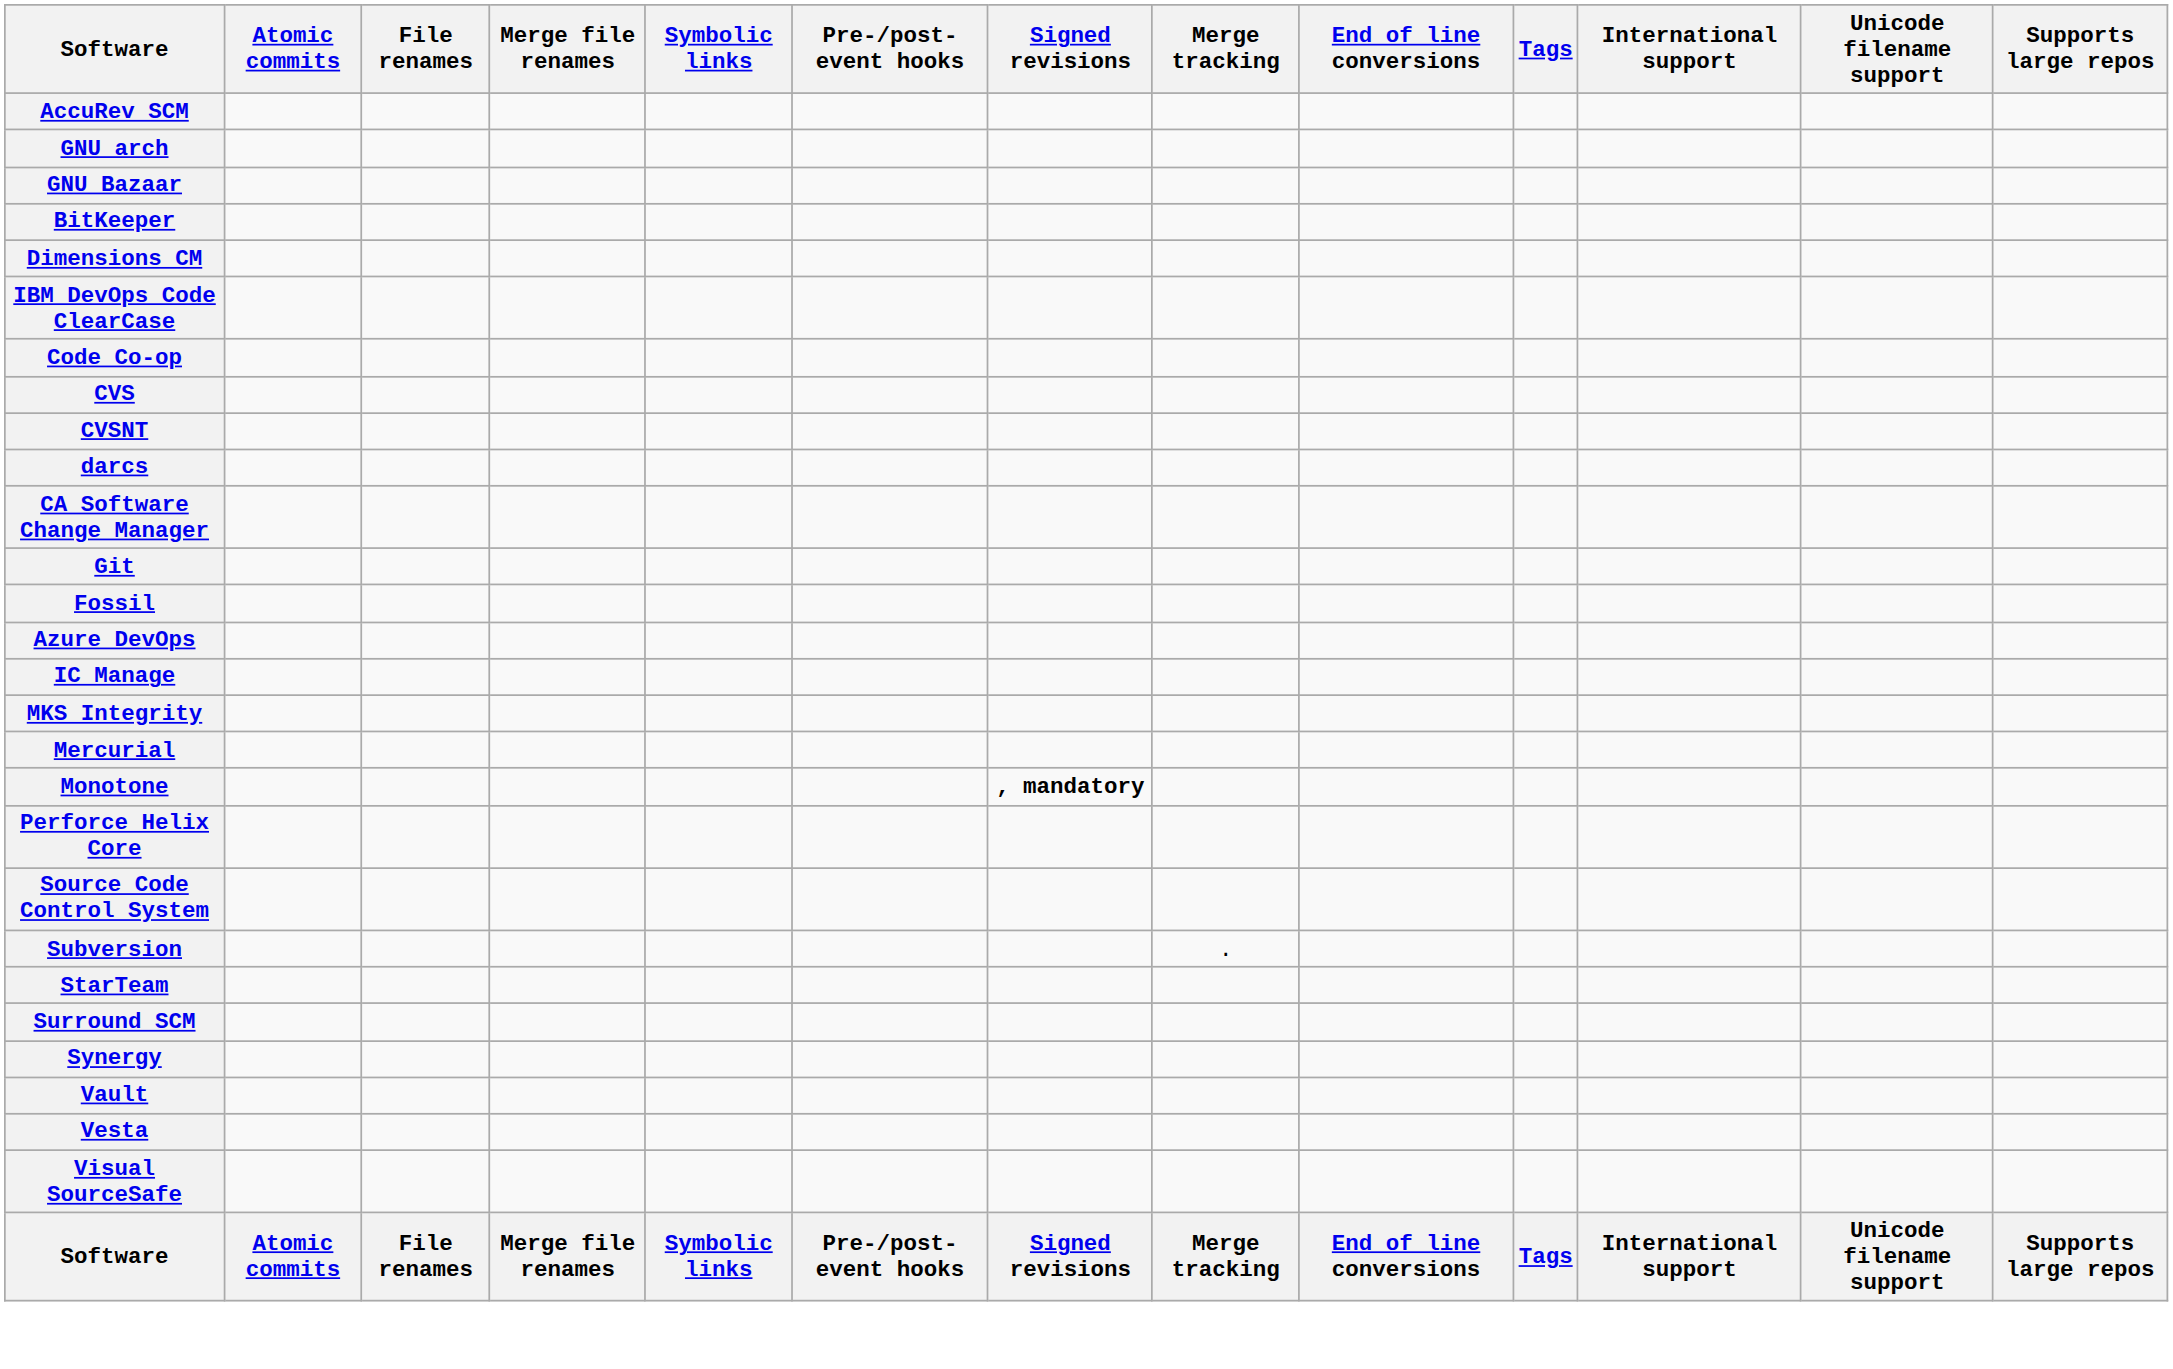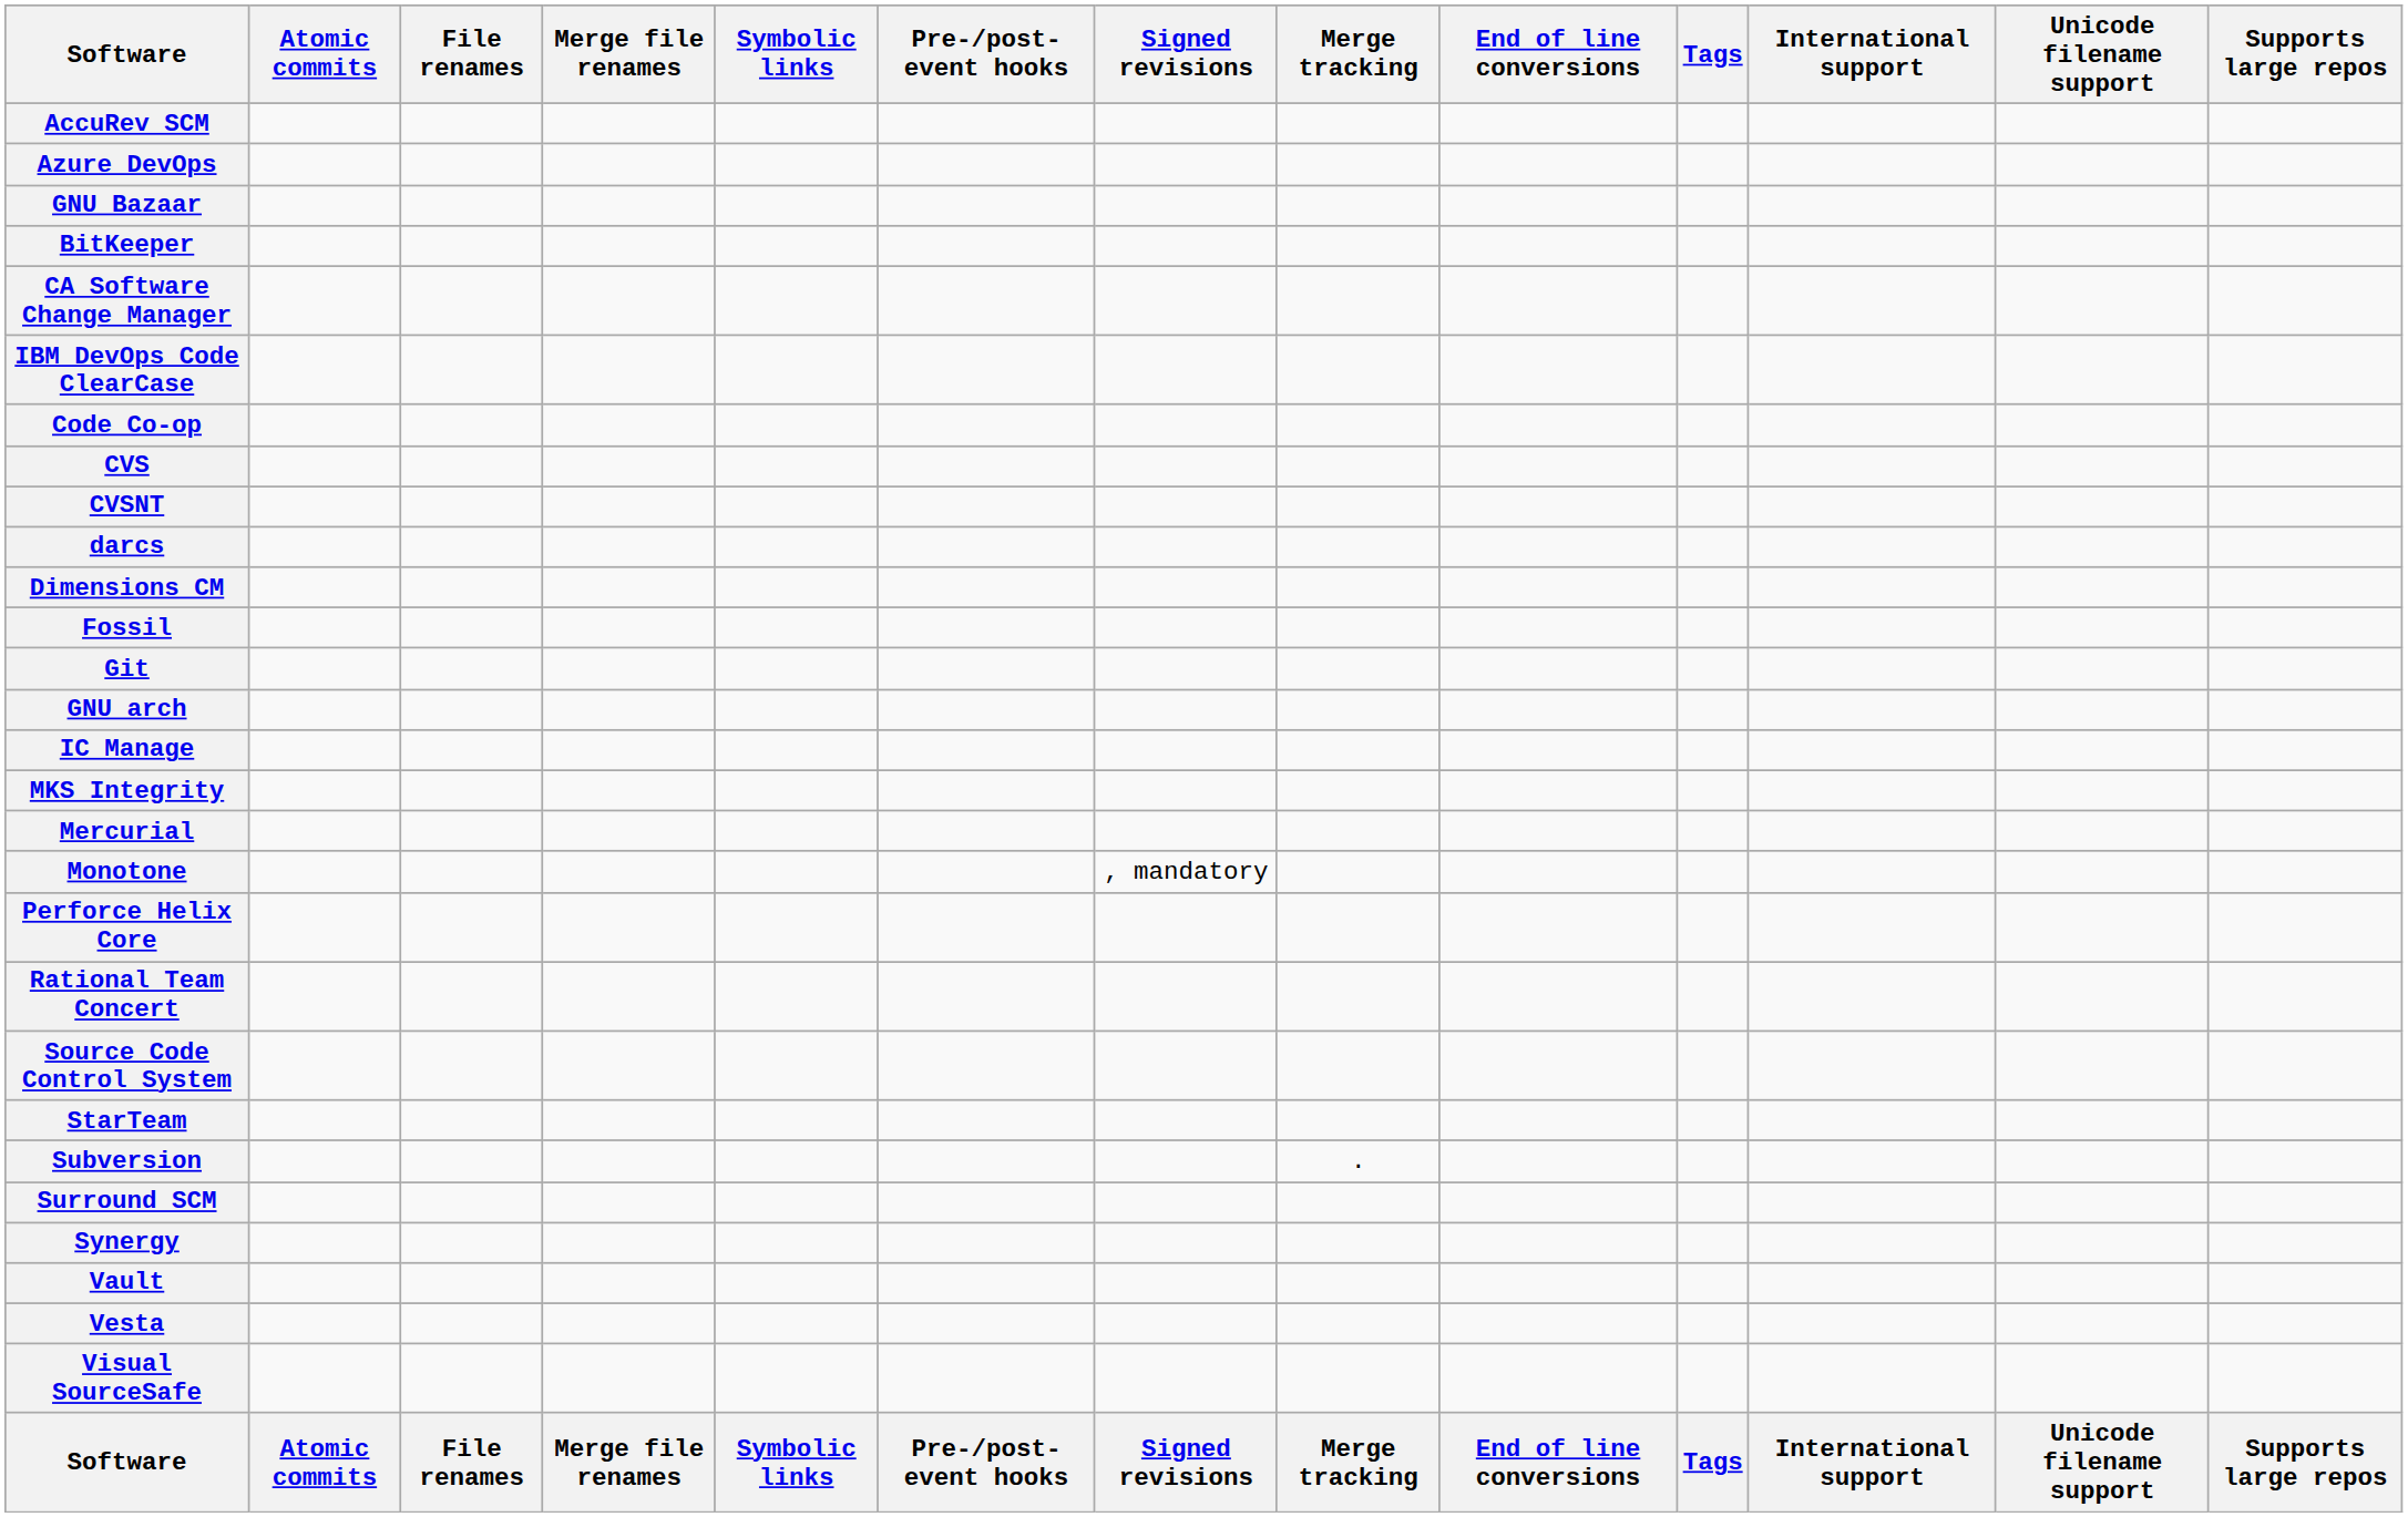 <table class="wikitable sortable sort-under" style="text-align: center; width: auto;">
 <tr>
 <th>Software</th>
 <th><a href='#'>Atomic commits</a></th>
 <th>File renames</th>
 <th>Merge file renames</th>
 <th><a href='#'>Symbolic links</a></th>
 <th>Pre-/post-event hooks</th>
 <th><a href='#'>Signed</a> revisions</th>
 <th>Merge tracking</th>
 <th><a href='#'>End of line</a> conversions</th>
 <th><a href='#'>Tags</a></th>
 <th>International support</th>
 <th>Unicode filename support</th>
 <th>Supports large repos</th>
 </tr>
 <tr>
 <th><a href='#'>AccuRev SCM</a></th>
 <td></td>
 <td></td>
 <td></td>
 <td></td>
 <td></td>
 <td></td>
 <td></td>
 <td></td>
 <td></td>
 <td></td>
 <td></td>
 <td></td>
 </tr>
 <tr>
-<th><a href='#'>GNU arch</a></th>
+<th><a href='#'>Azure DevOps</a></th>
 <td></td>
 <td></td>
 <td></td>
 <td></td>
 <td></td>
 <td></td>
 <td></td>
 <td></td>
 <td></td>
 <td></td>
 <td></td>
 <td></td>
 </tr>
 <tr>
 <th><a href='#'>GNU Bazaar</a></th>
 <td></td>
 <td></td>
 <td></td>
 <td></td>
 <td></td>
 <td></td>
 <td></td>
 <td></td>
 <td></td>
 <td></td>
 <td></td>
 <td></td>
 </tr>
 <tr>
 <th><a href='#'>BitKeeper</a></th>
 <td></td>
 <td></td>
 <td></td>
 <td></td>
 <td></td>
 <td></td>
 <td></td>
 <td></td>
 <td></td>
 <td></td>
 <td></td>
 <td></td>
 </tr>
 <tr>
-<th><a href='#'>Dimensions CM</a></th>
+<th><a href='#'>CA Software Change Manager</a></th>
 <td></td>
 <td></td>
 <td></td>
 <td></td>
 <td></td>
 <td></td>
 <td></td>
 <td></td>
-<td> </td>
-<td> </td>
+<td></td>
+<td></td>
 <td></td>
 <td></td>
 </tr>
 <tr>
 <th><a href='#'>IBM DevOps Code ClearCase</a></th>
 <td></td>
 <td></td>
 <td></td>
 <td></td>
 <td></td>
 <td></td>
 <td></td>
 <td></td>
 <td></td>
 <td></td>
 <td></td>
 <td></td>
 </tr>
 <tr>
 <th><a href='#'>Code Co-op</a></th>
 <td></td>
 <td></td>
 <td></td>
 <td></td>
 <td></td>
 <td></td>
 <td></td>
 <td></td>
 <td></td>
 <td></td>
 <td></td>
 <td></td>
 </tr>
 <tr>
 <th><a href='#'>CVS</a></th>
 <td></td>
 <td></td>
 <td></td>
 <td></td>
 <td></td>
 <td></td>
 <td></td>
 <td></td>
 <td></td>
 <td></td>
 <td></td>
 <td></td>
 </tr>
 <tr>
 <th><a href='#'>CVSNT</a></th>
 <td></td>
 <td></td>
 <td></td>
 <td></td>
 <td></td>
 <td></td>
 <td></td>
 <td></td>
 <td></td>
 <td></td>
 <td></td>
 <td></td>
 </tr>
 <tr>
 <th><a href='#'>darcs</a></th>
 <td></td>
 <td></td>
 <td></td>
 <td></td>
 <td></td>
 <td></td>
 <td></td>
 <td></td>
 <td></td>
 <td></td>
 <td></td>
 <td></td>
 </tr>
 <tr>
-<th><a href='#'>CA Software Change Manager</a></th>
+<th><a href='#'>Dimensions CM</a></th>
+<td></td>
+<td></td>
+<td></td>
+<td></td>
+<td></td>
+<td></td>
+<td></td>
+<td></td>
+<td> </td>
+<td> </td>
+<td></td>
+<td></td>
+</tr>
+<tr>
+<th><a href='#'>Fossil</a></th>
 <td></td>
 <td></td>
 <td></td>
 <td></td>
 <td></td>
 <td></td>
 <td></td>
 <td></td>
 <td></td>
 <td></td>
 <td></td>
 <td></td>
 </tr>
 <tr>
 <th><a href='#'>Git</a></th>
 <td></td>
 <td></td>
 <td></td>
 <td></td>
 <td></td>
 <td></td>
 <td></td>
 <td></td>
 <td></td>
 <td></td>
 <td></td>
 <td></td>
 </tr>
 <tr>
-<th><a href='#'>Fossil</a></th>
-<td></td>
-<td></td>
-<td></td>
-<td></td>
-<td></td>
-<td></td>
-<td></td>
-<td></td>
-<td></td>
-<td></td>
-<td></td>
-<td></td>
-</tr>
-<tr>
-<th><a href='#'>Azure DevOps</a></th>
+<th><a href='#'>GNU arch</a></th>
 <td></td>
 <td></td>
 <td></td>
 <td></td>
 <td></td>
 <td></td>
 <td></td>
 <td></td>
 <td></td>
 <td></td>
 <td></td>
 <td></td>
 </tr>
 <tr>
 <th><a href='#'>IC Manage</a></th>
 <td></td>
 <td></td>
 <td></td>
 <td></td>
 <td></td>
 <td></td>
 <td></td>
 <td></td>
 <td></td>
 <td></td>
 <td></td>
 <td></td>
 </tr>
 <tr>
 <th><a href='#'>MKS Integrity</a></th>
 <td></td>
 <td></td>
 <td></td>
 <td></td>
 <td></td>
 <td></td>
 <td></td>
 <td></td>
 <td></td>
 <td></td>
 <td></td>
 <td></td>
 </tr>
 <tr>
 <th><a href='#'>Mercurial</a></th>
 <td></td>
 <td></td>
 <td></td>
 <td></td>
 <td></td>
 <td></td>
 <td></td>
 <td></td>
 <td></td>
 <td></td>
 <td></td>
 <td></td>
 </tr>
 <tr>
 <th><a href='#'>Monotone</a></th>
 <td></td>
 <td></td>
 <td></td>
 <td></td>
 <td></td>
-<td><strong>, mandatory</strong></td>
+<td>, mandatory</td>
 <td></td>
 <td></td>
 <td></td>
 <td></td>
 <td></td>
 <td></td>
 </tr>
 <tr>
 <th><a href='#'>Perforce Helix Core</a></th>
+<td></td>
+<td></td>
+<td></td>
+<td></td>
+<td></td>
+<td></td>
+<td></td>
+<td></td>
+<td></td>
+<td></td>
+<td></td>
+<td></td>
+</tr>
+<tr>
+<th><a href='#'>Rational Team Concert</a></th>
 <td></td>
 <td></td>
 <td></td>
 <td></td>
 <td></td>
 <td></td>
 <td></td>
 <td></td>
 <td></td>
 <td></td>
 <td></td>
 <td></td>
 </tr>
 <tr>
 <th><a href='#'>Source Code Control System</a></th>
 <td></td>
 <td></td>
 <td></td>
 <td></td>
 <td></td>
 <td></td>
 <td></td>
 <td></td>
 <td></td>
 <td></td>
 <td></td>
 <td></td>
 </tr>
 <tr>
+<th><a href='#'>StarTeam</a></th>
+<td></td>
+<td></td>
+<td></td>
+<td></td>
+<td></td>
+<td></td>
+<td></td>
+<td></td>
+<td></td>
+<td></td>
+<td></td>
+<td></td>
+</tr>
+<tr>
 <th><a href='#'>Subversion</a></th>
 <td></td>
 <td></td>
 <td></td>
 <td></td>
 <td></td>
 <td></td>
 <td>.</td>
-<td></td>
-<td></td>
-<td></td>
-<td></td>
-<td></td>
-</tr>
-<tr>
-<th><a href='#'>StarTeam</a></th>
-<td></td>
-<td></td>
-<td></td>
-<td></td>
-<td></td>
-<td></td>
-<td></td>
 <td></td>
 <td></td>
 <td></td>
 <td></td>
 <td></td>
 </tr>
 <tr>
 <th><a href='#'>Surround SCM</a></th>
 <td></td>
 <td></td>
 <td></td>
 <td></td>
 <td></td>
 <td></td>
 <td></td>
 <td></td>
 <td></td>
 <td></td>
 <td></td>
 <td></td>
 </tr>
 <tr>
 <th><a href='#'>Synergy</a></th>
 <td></td>
 <td></td>
 <td></td>
 <td></td>
 <td></td>
 <td></td>
 <td></td>
 <td></td>
 <td></td>
 <td></td>
 <td></td>
 <td></td>
 </tr>
 <tr>
 <th><a href='#'>Vault</a></th>
 <td></td>
 <td></td>
 <td></td>
 <td></td>
 <td></td>
 <td></td>
 <td></td>
 <td></td>
 <td></td>
 <td></td>
 <td></td>
 <td></td>
 </tr>
 <tr>
 <th><a href='#'>Vesta</a></th>
 <td></td>
 <td></td>
 <td></td>
 <td></td>
 <td></td>
 <td></td>
 <td></td>
 <td></td>
 <td></td>
 <td></td>
 <td></td>
 <td></td>
 </tr>
 <tr>
 <th><a href='#'>Visual SourceSafe</a></th>
 <td></td>
 <td></td>
 <td></td>
 <td></td>
 <td></td>
 <td></td>
 <td></td>
 <td></td>
 <td></td>
 <td></td>
 <td></td>
 <td></td>
 </tr>
 <tr class="sortbottom">
 <th>Software</th>
 <th><a href='#'>Atomic commits</a></th>
 <th>File renames</th>
 <th>Merge file renames</th>
 <th><a href='#'>Symbolic links</a></th>
 <th>Pre-/post-event hooks</th>
 <th><a href='#'>Signed</a> revisions</th>
 <th>Merge tracking</th>
 <th><a href='#'>End of line</a> conversions</th>
 <th><a href='#'>Tags</a></th>
 <th>International support</th>
 <th>Unicode filename support</th>
 <th>Supports large repos</th>
 </tr>
 </table>
